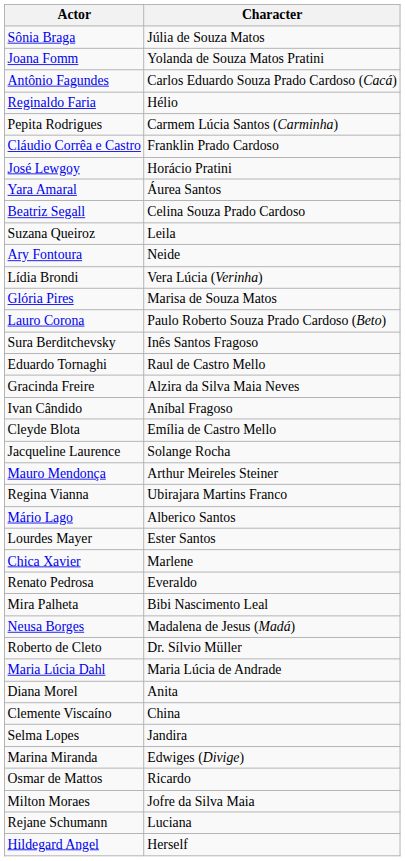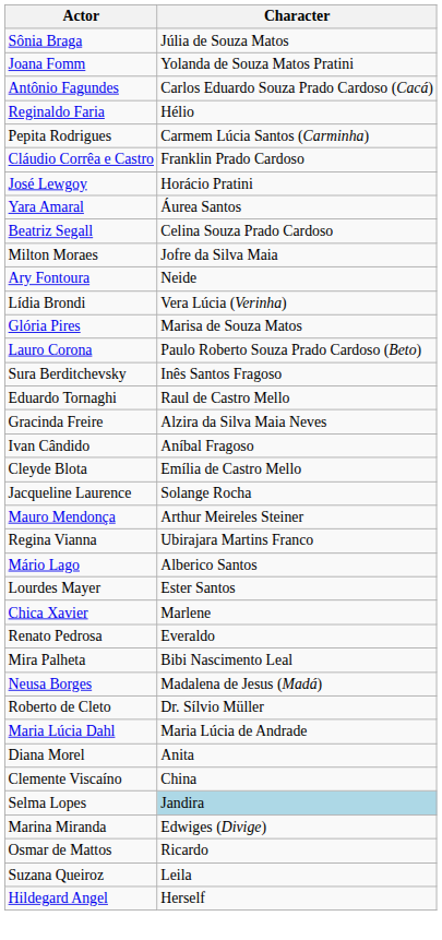 <table class="wikitable sortable">
 <tr>
 <th>Actor</th>
 <th>Character</th>
 </tr>
 <tr>
 <td><a href='#'>Sônia Braga</a></td>
 <td>Júlia de Souza Matos</td>
 </tr>
 <tr>
 <td><a href='#'>Joana Fomm</a></td>
 <td>Yolanda de Souza Matos Pratini</td>
 </tr>
 <tr>
 <td><a href='#'>Antônio Fagundes</a></td>
 <td>Carlos Eduardo Souza Prado Cardoso (<em>Cacá</em>)</td>
 </tr>
 <tr>
 <td><a href='#'>Reginaldo Faria</a></td>
 <td>Hélio</td>
 </tr>
 <tr>
 <td>Pepita Rodrigues</td>
 <td>Carmem Lúcia Santos (<em>Carminha</em>)</td>
 </tr>
 <tr>
 <td><a href='#'>Cláudio Corrêa e Castro</a></td>
 <td>Franklin Prado Cardoso</td>
 </tr>
 <tr>
 <td><a href='#'>José Lewgoy</a></td>
 <td>Horácio Pratini</td>
 </tr>
 <tr>
 <td><a href='#'>Yara Amaral</a></td>
 <td>Áurea Santos</td>
 </tr>
 <tr>
 <td><a href='#'>Beatriz Segall</a></td>
 <td>Celina Souza Prado Cardoso</td>
 </tr>
 <tr>
-<td>Suzana Queiroz</td>
-<td>Leila</td>
+<td>Milton Moraes</td>
+<td>Jofre da Silva Maia</td>
 </tr>
 <tr>
 <td><a href='#'>Ary Fontoura</a></td>
 <td>Neide</td>
 </tr>
 <tr>
 <td>Lídia Brondi</td>
 <td>Vera Lúcia (<em>Verinha</em>)</td>
 </tr>
 <tr>
 <td><a href='#'>Glória Pires</a></td>
 <td>Marisa de Souza Matos</td>
 </tr>
 <tr>
 <td><a href='#'>Lauro Corona</a></td>
 <td>Paulo Roberto Souza Prado Cardoso (<em>Beto</em>)</td>
 </tr>
 <tr>
 <td>Sura Berditchevsky</td>
 <td>Inês Santos Fragoso</td>
 </tr>
 <tr>
 <td>Eduardo Tornaghi</td>
 <td>Raul de Castro Mello</td>
 </tr>
 <tr>
 <td>Gracinda Freire</td>
 <td>Alzira da Silva Maia Neves</td>
 </tr>
 <tr>
 <td>Ivan Cândido</td>
 <td>Aníbal Fragoso</td>
 </tr>
 <tr>
 <td>Cleyde Blota</td>
 <td>Emília de Castro Mello</td>
 </tr>
 <tr>
 <td>Jacqueline Laurence</td>
 <td>Solange Rocha</td>
 </tr>
 <tr>
 <td><a href='#'>Mauro Mendonça</a></td>
 <td>Arthur Meireles Steiner</td>
 </tr>
 <tr>
 <td>Regina Vianna</td>
 <td>Ubirajara Martins Franco</td>
 </tr>
 <tr>
 <td><a href='#'>Mário Lago</a></td>
 <td>Alberico Santos</td>
 </tr>
 <tr>
 <td>Lourdes Mayer</td>
 <td>Ester Santos</td>
 </tr>
 <tr>
 <td><a href='#'>Chica Xavier</a></td>
 <td>Marlene</td>
 </tr>
 <tr>
 <td>Renato Pedrosa</td>
 <td>Everaldo</td>
 </tr>
 <tr>
 <td>Mira Palheta</td>
 <td>Bibi Nascimento Leal</td>
 </tr>
 <tr>
 <td><a href='#'>Neusa Borges</a></td>
 <td>Madalena de Jesus (<em>Madá</em>)</td>
 </tr>
 <tr>
 <td>Roberto de Cleto</td>
 <td>Dr. Sílvio Müller</td>
 </tr>
 <tr>
 <td><a href='#'>Maria Lúcia Dahl</a></td>
 <td>Maria Lúcia de Andrade</td>
 </tr>
 <tr>
 <td>Diana Morel</td>
 <td>Anita</td>
 </tr>
 <tr>
 <td>Clemente Viscaíno</td>
 <td>China</td>
 </tr>
 <tr>
 <td>Selma Lopes</td>
-<td>Jandira</td>
+<td style="background: lightblue;">Jandira</td>
 </tr>
 <tr>
 <td>Marina Miranda</td>
 <td>Edwiges (<em>Divige</em>)</td>
 </tr>
 <tr>
 <td>Osmar de Mattos</td>
 <td>Ricardo</td>
 </tr>
 <tr>
-<td>Milton Moraes</td>
-<td>Jofre da Silva Maia</td>
-</tr>
-<tr>
-<td>Rejane Schumann</td>
-<td>Luciana</td>
+<td>Suzana Queiroz</td>
+<td>Leila</td>
 </tr>
 <tr>
 <td><a href='#'>Hildegard Angel</a></td>
 <td>Herself</td>
 </tr>
 </table>
